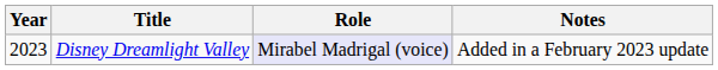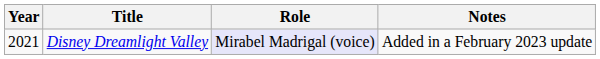 <table class="wikitable sortable">
 <tr>
 <th>Year</th>
 <th>Title</th>
 <th>Role</th>
 <th class="unsortable">Notes</th>
 </tr>
 <tr>
-<td>2023</td>
+<td>2021</td>
 <td><em><a href='#'>Disney Dreamlight Valley</a></em></td>
 <td style="background: lavender;">Mirabel Madrigal (voice)</td>
 <td>Added in a February 2023 update</td>
 </tr>
 </table>
